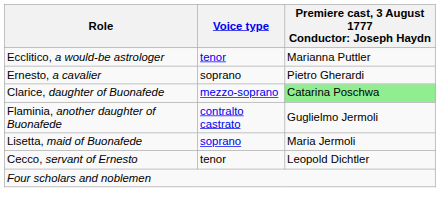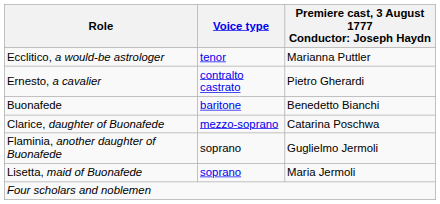 <table class="wikitable">
 <tr>
 <th>Role</th>
 <th><a href='#'>Voice type</a></th>
 <th>Premiere cast, 3 August 1777<br>Conductor: Joseph Haydn</th>
 </tr>
 <tr>
 <td>Ecclitico, <em>a would-be astrologer</em></td>
 <td><a href='#'>tenor</a></td>
 <td>Marianna Puttler</td>
 </tr>
 <tr>
 <td>Ernesto, <em>a cavalier</em></td>
-<td>soprano</td>
+<td><a href='#'>contralto</a> <a href='#'>castrato</a></td>
 <td>Pietro Gherardi</td>
+</tr>
+<tr>
+<td>Buonafede</td>
+<td><a href='#'>baritone</a></td>
+<td>Benedetto Bianchi</td>
 </tr>
 <tr>
 <td>Clarice, <em>daughter of Buonafede</em></td>
 <td><a href='#'>mezzo-soprano</a></td>
-<td style="background: lightgreen;">Catarina Poschwa</td>
+<td>Catarina Poschwa</td>
 </tr>
 <tr>
 <td>Flaminia, <em>another daughter of Buonafede</em></td>
-<td><a href='#'>contralto</a> <a href='#'>castrato</a></td>
+<td>soprano</td>
 <td>Guglielmo Jermoli</td>
 </tr>
 <tr>
 <td>Lisetta, <em>maid of Buonafede</em></td>
 <td><a href='#'>soprano</a></td>
 <td>Maria Jermoli</td>
 </tr>
 <tr>
-<td>Cecco, <em>servant of Ernesto</em></td>
-<td>tenor</td>
-<td>Leopold Dichtler</td>
-</tr>
-<tr>
 <td colspan="3"><em>Four scholars and noblemen</em></td>
 </tr>
 </table>
